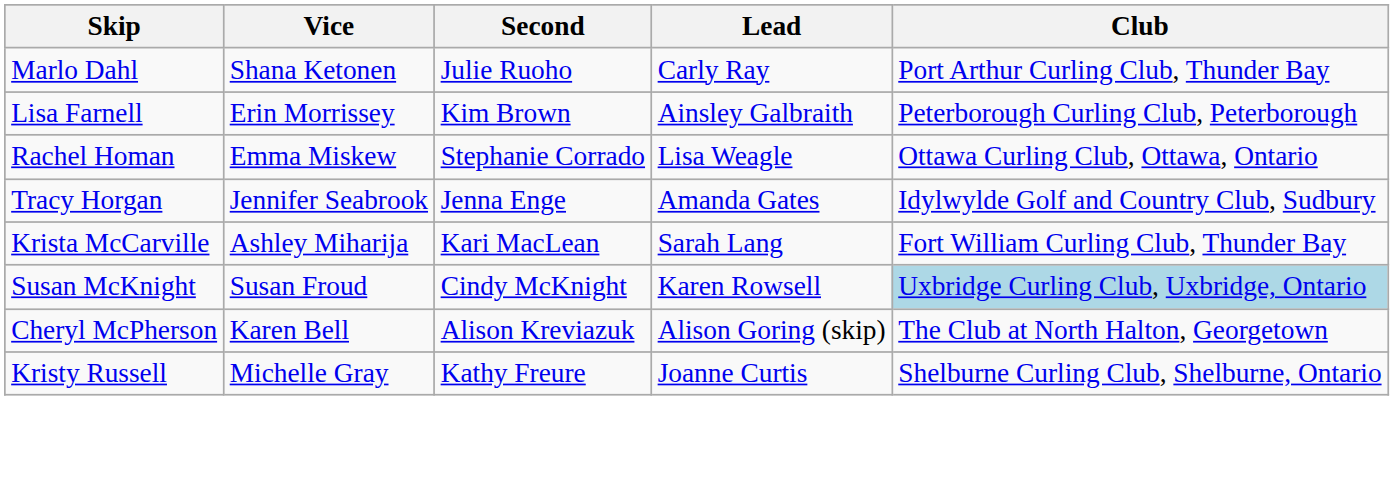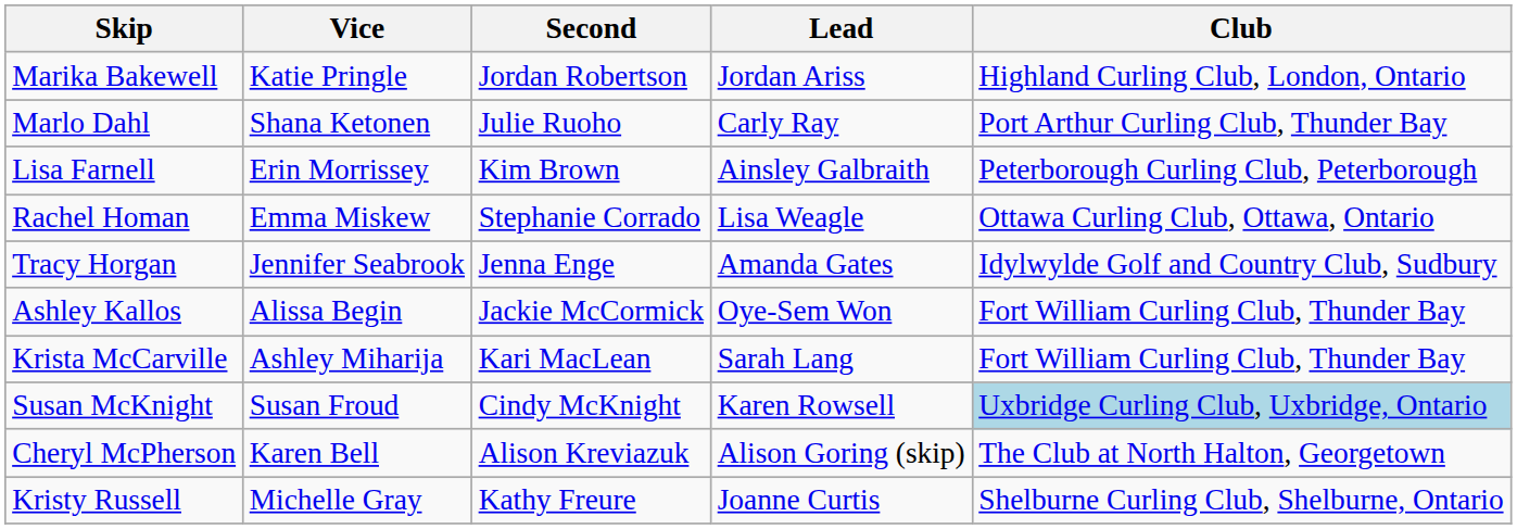 <table class="wikitable">
 <tr>
 <th>Skip</th>
 <th>Vice</th>
 <th>Second</th>
 <th>Lead</th>
 <th>Club</th>
+</tr>
+<tr>
+<td><a href='#'>Marika Bakewell</a></td>
+<td><a href='#'>Katie Pringle</a></td>
+<td><a href='#'>Jordan Robertson</a></td>
+<td><a href='#'>Jordan Ariss</a></td>
+<td><a href='#'>Highland Curling Club</a>, <a href='#'>London, Ontario</a></td>
 </tr>
 <tr>
 <td><a href='#'>Marlo Dahl</a></td>
 <td><a href='#'>Shana Ketonen</a></td>
 <td><a href='#'>Julie Ruoho</a></td>
 <td><a href='#'>Carly Ray</a></td>
 <td><a href='#'>Port Arthur Curling Club</a>, <a href='#'>Thunder Bay</a></td>
 </tr>
 <tr>
 <td><a href='#'>Lisa Farnell</a></td>
 <td><a href='#'>Erin Morrissey</a></td>
 <td><a href='#'>Kim Brown</a></td>
 <td><a href='#'>Ainsley Galbraith</a></td>
 <td><a href='#'>Peterborough Curling Club</a>, <a href='#'>Peterborough</a></td>
 </tr>
 <tr>
 <td><a href='#'>Rachel Homan</a></td>
 <td><a href='#'>Emma Miskew</a></td>
 <td><a href='#'>Stephanie Corrado</a></td>
 <td><a href='#'>Lisa Weagle</a></td>
 <td><a href='#'>Ottawa Curling Club</a>, <a href='#'>Ottawa</a>, <a href='#'>Ontario</a></td>
 </tr>
 <tr>
 <td><a href='#'>Tracy Horgan</a></td>
 <td><a href='#'>Jennifer Seabrook</a></td>
 <td><a href='#'>Jenna Enge</a></td>
 <td><a href='#'>Amanda Gates</a></td>
 <td><a href='#'>Idylwylde Golf and Country Club</a>, <a href='#'>Sudbury</a></td>
 </tr>
 <tr>
+<td><a href='#'>Ashley Kallos</a></td>
+<td><a href='#'>Alissa Begin</a></td>
+<td><a href='#'>Jackie McCormick</a></td>
+<td><a href='#'>Oye-Sem Won</a></td>
+<td><a href='#'>Fort William Curling Club</a>, <a href='#'>Thunder Bay</a></td>
+</tr>
+<tr>
 <td><a href='#'>Krista McCarville</a></td>
 <td><a href='#'>Ashley Miharija</a></td>
 <td><a href='#'>Kari MacLean</a></td>
 <td><a href='#'>Sarah Lang</a></td>
 <td><a href='#'>Fort William Curling Club</a>, <a href='#'>Thunder Bay</a></td>
 </tr>
 <tr>
 <td><a href='#'>Susan McKnight</a></td>
 <td><a href='#'>Susan Froud</a></td>
 <td><a href='#'>Cindy McKnight</a></td>
 <td><a href='#'>Karen Rowsell</a></td>
 <td style="background: lightblue;"><a href='#'>Uxbridge Curling Club</a>, <a href='#'>Uxbridge, Ontario</a></td>
 </tr>
 <tr>
 <td><a href='#'>Cheryl McPherson</a></td>
 <td><a href='#'>Karen Bell</a></td>
 <td><a href='#'>Alison Kreviazuk</a></td>
 <td><a href='#'>Alison Goring</a> (skip)</td>
 <td><a href='#'>The Club at North Halton</a>, <a href='#'>Georgetown</a></td>
 </tr>
 <tr>
 <td><a href='#'>Kristy Russell</a></td>
 <td><a href='#'>Michelle Gray</a></td>
 <td><a href='#'>Kathy Freure</a></td>
 <td><a href='#'>Joanne Curtis</a></td>
 <td><a href='#'>Shelburne Curling Club</a>, <a href='#'>Shelburne, Ontario</a></td>
 </tr>
 </table>
